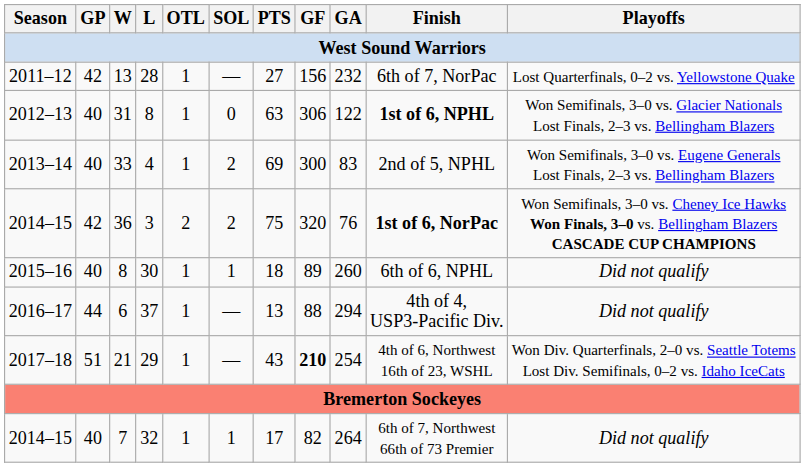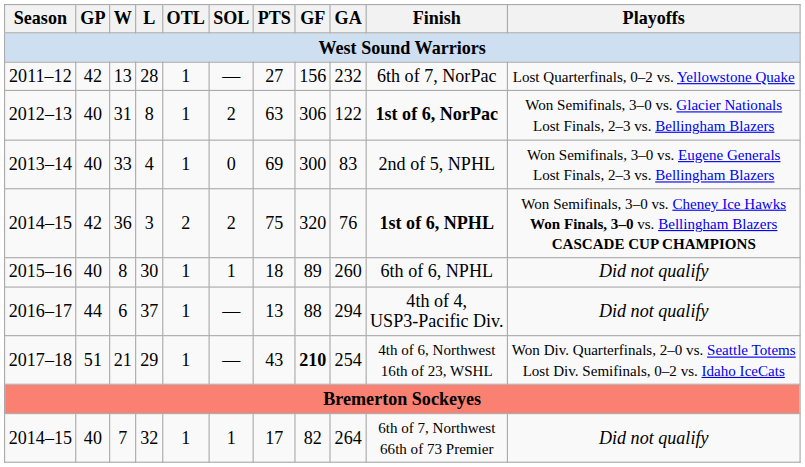 <table class="wikitable" style="text-align:center">
 <tr>
 <th>Season</th>
 <th>GP</th>
 <th>W</th>
 <th>L</th>
 <th>OTL</th>
 <th>SOL</th>
 <th>PTS</th>
 <th>GF</th>
 <th>GA</th>
 <th>Finish</th>
 <th>Playoffs</th>
 </tr>
 <tr>
 <td colspan=20 style="text-align:center; background:#cedff2;"><strong>West Sound Warriors</strong></td>
 </tr>
 <tr>
 <td>2011–12</td>
 <td>42</td>
 <td>13</td>
 <td>28</td>
 <td>1</td>
 <td>—</td>
 <td>27</td>
 <td>156</td>
 <td>232</td>
 <td>6th of 7, NorPac</td>
 <td><small>Lost Quarterfinals, 0–2 vs. <a href='#'>Yellowstone Quake</a></small></td>
 </tr>
 <tr>
 <td>2012–13</td>
 <td>40</td>
 <td>31</td>
 <td>8</td>
 <td>1</td>
-<td>0</td>
+<td>2</td>
 <td>63</td>
 <td>306</td>
 <td>122</td>
-<td><strong>1st of 6, NPHL</strong></td>
+<td><strong>1st of 6, NorPac</strong></td>
 <td><small>Won Semifinals, 3–0 vs. <a href='#'>Glacier Nationals</a><br>Lost Finals, 2–3 vs. <a href='#'>Bellingham Blazers</a></small></td>
 </tr>
 <tr>
 <td>2013–14</td>
 <td>40</td>
 <td>33</td>
 <td>4</td>
 <td>1</td>
-<td>2</td>
+<td>0</td>
 <td>69</td>
 <td>300</td>
 <td>83</td>
 <td>2nd of 5, NPHL</td>
 <td><small>Won Semifinals, 3–0 vs. <a href='#'>Eugene Generals</a><br>Lost Finals, 2–3 vs. <a href='#'>Bellingham Blazers</a></small></td>
 </tr>
 <tr>
 <td>2014–15</td>
 <td>42</td>
 <td>36</td>
 <td>3</td>
 <td>2</td>
 <td>2</td>
 <td>75</td>
 <td>320</td>
 <td>76</td>
-<td><strong>1st of 6, NorPac</strong></td>
+<td><strong>1st of 6, NPHL</strong></td>
 <td><small>Won Semifinals, 3–0 vs. <a href='#'>Cheney Ice Hawks</a><br><strong>Won Finals, 3–0</strong> vs. <a href='#'>Bellingham Blazers</a><br><strong>CASCADE CUP CHAMPIONS</strong></small></td>
 </tr>
 <tr>
 <td>2015–16</td>
 <td>40</td>
 <td>8</td>
 <td>30</td>
 <td>1</td>
 <td>1</td>
 <td>18</td>
 <td>89</td>
 <td>260</td>
 <td>6th of 6, NPHL</td>
 <td><em>Did not qualify</em></td>
 </tr>
 <tr>
 <td>2016–17</td>
 <td>44</td>
 <td>6</td>
 <td>37</td>
 <td>1</td>
 <td>—</td>
 <td>13</td>
 <td>88</td>
 <td>294</td>
 <td>4th of 4,<br>USP3-Pacific Div.</td>
 <td><em>Did not qualify</em></td>
 </tr>
 <tr>
 <td>2017–18</td>
 <td>51</td>
 <td>21</td>
 <td>29</td>
 <td>1</td>
 <td>—</td>
 <td>43</td>
 <td><strong>210</strong></td>
 <td>254</td>
 <td><small>4th of 6, Northwest<br>16th of 23, WSHL</small></td>
 <td><small>Won Div. Quarterfinals, 2–0 vs. <a href='#'>Seattle Totems</a><br>Lost Div. Semifinals, 0–2 vs. <a href='#'>Idaho IceCats</a></small></td>
 </tr>
 <tr>
 <td colspan=20 style="text-align:center; background:salmon"><strong>Bremerton Sockeyes</strong></td>
 </tr>
 <tr>
 <td>2014–15</td>
 <td>40</td>
 <td>7</td>
 <td>32</td>
 <td>1</td>
 <td>1</td>
 <td>17</td>
 <td>82</td>
 <td>264</td>
 <td><small>6th of 7, Northwest<br>66th of 73 Premier</small></td>
 <td><em>Did not qualify</em></td>
 </tr>
 </table>
